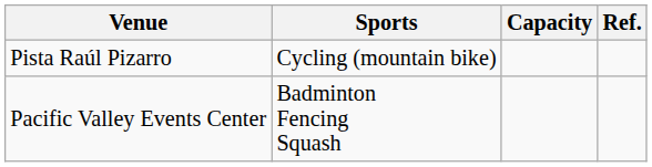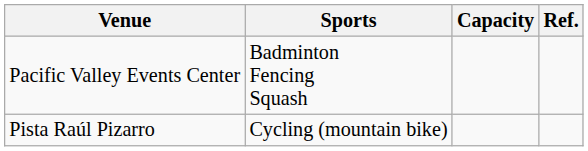 <table class="wikitable sortable">
 <tr>
 <th>Venue</th>
 <th>Sports</th>
 <th>Capacity</th>
 <th class="unsortable">Ref.</th>
 </tr>
 <tr>
+<td>Pacific Valley Events Center</td>
+<td>Badminton<br>Fencing<br>Squash</td>
+<td align="right"></td>
+<td></td>
+</tr>
+<tr>
 <td>Pista Raúl Pizarro</td>
 <td>Cycling (mountain bike)</td>
 <td align="right"></td>
 <td></td>
 </tr>
-<tr>
-<td>Pacific Valley Events Center</td>
-<td>Badminton<br>Fencing<br>Squash</td>
-<td align="right"></td>
-<td></td>
-</tr>
 </table>
